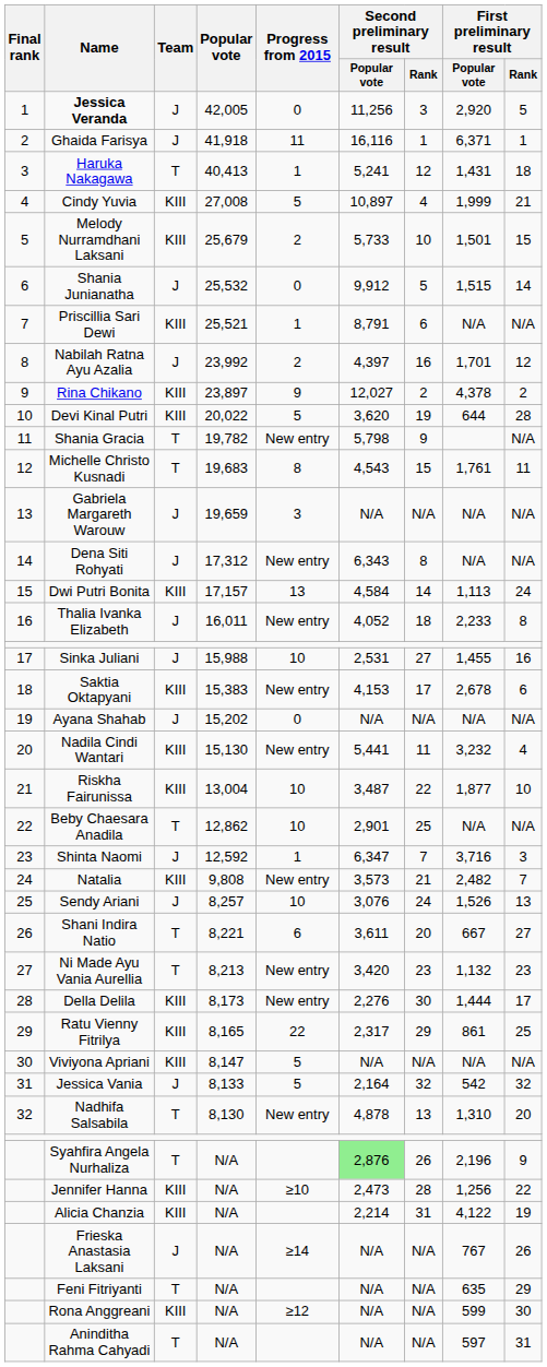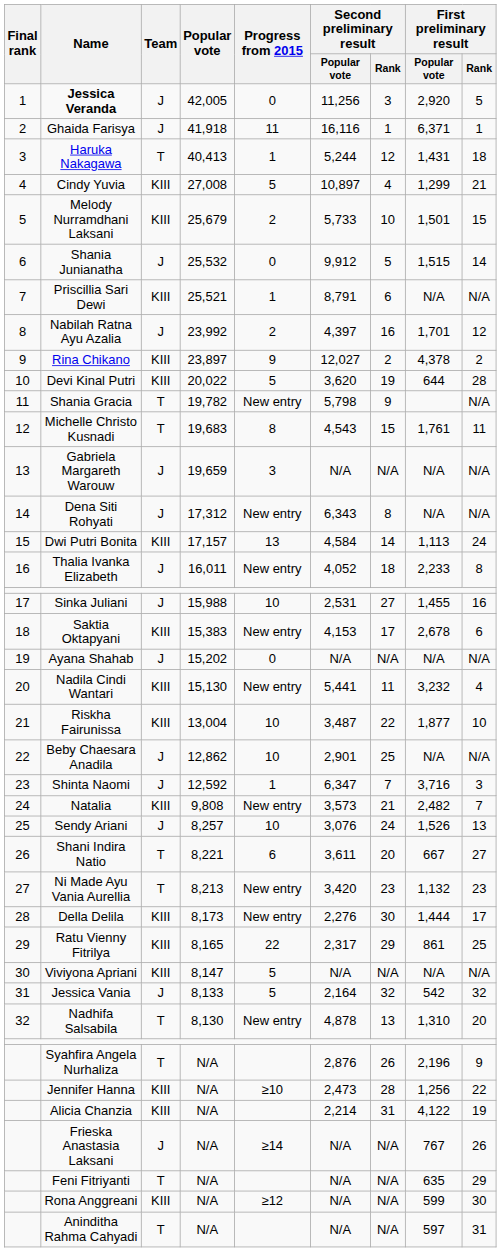 <table class="wikitable sortable" style="text-align:center">
 <tr>
 <th rowspan="2">Final<br>rank</th>
 <th rowspan="2">Name</th>
 <th rowspan="2">Team</th>
 <th rowspan="2">Popular<br>vote</th>
 <th rowspan="2">Progress from <a href='#'>2015</a></th>
 <th colspan="2">Second preliminary result</th>
 <th colspan="2">First preliminary result</th>
 </tr>
 <tr style="font-size:small;text-align:center;" class="sortable wikitable">
 <th>Popular vote</th>
 <th>Rank</th>
 <th>Popular vote</th>
 <th>Rank</th>
 </tr>
 <tr>
 <td>1</td>
 <td><strong>Jessica Veranda</strong></td>
 <td>J</td>
 <td>42,005</td>
 <td> 0</td>
 <td>11,256</td>
 <td>3</td>
 <td>2,920</td>
 <td>5</td>
 </tr>
 <tr>
 <td>2</td>
 <td>Ghaida Farisya</td>
 <td>J</td>
 <td>41,918</td>
 <td> 11</td>
 <td>16,116</td>
 <td>1</td>
 <td>6,371</td>
 <td>1</td>
 </tr>
 <tr>
 <td>3</td>
 <td><a href='#'>Haruka Nakagawa</a></td>
 <td>T</td>
 <td>40,413</td>
 <td> 1</td>
-<td>5,241</td>
+<td>5,244</td>
 <td>12</td>
 <td>1,431</td>
 <td>18</td>
 </tr>
 <tr>
 <td>4</td>
 <td>Cindy Yuvia</td>
 <td>KIII</td>
 <td>27,008</td>
 <td> 5</td>
 <td>10,897</td>
 <td>4</td>
-<td>1,999</td>
+<td>1,299</td>
 <td>21</td>
 </tr>
 <tr>
 <td>5</td>
 <td>Melody Nurramdhani Laksani</td>
 <td>KIII</td>
 <td>25,679</td>
 <td> 2</td>
 <td>5,733</td>
 <td>10</td>
 <td>1,501</td>
 <td>15</td>
 </tr>
 <tr>
 <td>6</td>
 <td>Shania Junianatha</td>
 <td>J</td>
 <td>25,532</td>
 <td> 0</td>
 <td>9,912</td>
 <td>5</td>
 <td>1,515</td>
 <td>14</td>
 </tr>
 <tr>
 <td>7</td>
 <td>Priscillia Sari Dewi</td>
 <td>KIII</td>
 <td>25,521</td>
 <td> 1</td>
 <td>8,791</td>
 <td>6</td>
 <td>N/A</td>
 <td>N/A</td>
 </tr>
 <tr>
 <td>8</td>
 <td>Nabilah Ratna Ayu Azalia</td>
 <td>J</td>
 <td>23,992</td>
 <td> 2</td>
 <td>4,397</td>
 <td>16</td>
 <td>1,701</td>
 <td>12</td>
 </tr>
 <tr>
 <td>9</td>
 <td><a href='#'>Rina Chikano</a></td>
 <td>KIII</td>
 <td>23,897</td>
 <td> 9</td>
 <td>12,027</td>
 <td>2</td>
 <td>4,378</td>
 <td>2</td>
 </tr>
 <tr>
 <td>10</td>
 <td>Devi Kinal Putri</td>
 <td>KIII</td>
 <td>20,022</td>
 <td> 5</td>
 <td>3,620</td>
 <td>19</td>
 <td>644</td>
 <td>28</td>
 </tr>
 <tr>
 <td>11</td>
 <td>Shania Gracia</td>
 <td>T</td>
 <td>19,782</td>
 <td>New entry</td>
 <td>5,798</td>
 <td>9</td>
 <td></td>
 <td>N/A</td>
 </tr>
 <tr>
 <td>12</td>
 <td>Michelle Christo Kusnadi</td>
 <td>T</td>
 <td>19,683</td>
 <td> 8</td>
 <td>4,543</td>
 <td>15</td>
 <td>1,761</td>
 <td>11</td>
 </tr>
 <tr>
 <td>13</td>
 <td>Gabriela Margareth Warouw</td>
 <td>J</td>
 <td>19,659</td>
 <td> 3</td>
 <td>N/A</td>
 <td>N/A</td>
 <td>N/A</td>
 <td>N/A</td>
 </tr>
 <tr>
 <td>14</td>
 <td>Dena Siti Rohyati</td>
 <td>J</td>
 <td>17,312</td>
 <td>New entry</td>
 <td>6,343</td>
 <td>8</td>
 <td>N/A</td>
 <td>N/A</td>
 </tr>
 <tr>
 <td>15</td>
 <td>Dwi Putri Bonita</td>
 <td>KIII</td>
 <td>17,157</td>
 <td> 13</td>
 <td>4,584</td>
 <td>14</td>
 <td>1,113</td>
 <td>24</td>
 </tr>
 <tr>
 <td>16</td>
 <td>Thalia Ivanka Elizabeth</td>
 <td>J</td>
 <td>16,011</td>
 <td>New entry</td>
 <td>4,052</td>
 <td>18</td>
 <td>2,233</td>
 <td>8</td>
 </tr>
 <tr>
 <td colspan=9></td>
 </tr>
 <tr>
 <td>17</td>
 <td>Sinka Juliani</td>
 <td>J</td>
 <td>15,988</td>
 <td> 10</td>
 <td>2,531</td>
 <td>27</td>
 <td>1,455</td>
 <td>16</td>
 </tr>
 <tr>
 <td>18</td>
 <td>Saktia Oktapyani</td>
 <td>KIII</td>
 <td>15,383</td>
 <td>New entry</td>
 <td>4,153</td>
 <td>17</td>
 <td>2,678</td>
 <td>6</td>
 </tr>
 <tr>
 <td>19</td>
 <td>Ayana Shahab</td>
 <td>J</td>
 <td>15,202</td>
 <td> 0</td>
 <td>N/A</td>
 <td>N/A</td>
 <td>N/A</td>
 <td>N/A</td>
 </tr>
 <tr>
 <td>20</td>
 <td>Nadila Cindi Wantari</td>
 <td>KIII</td>
 <td>15,130</td>
 <td>New entry</td>
 <td>5,441</td>
 <td>11</td>
 <td>3,232</td>
 <td>4</td>
 </tr>
 <tr>
 <td>21</td>
 <td>Riskha Fairunissa</td>
 <td>KIII</td>
 <td>13,004</td>
 <td> 10</td>
 <td>3,487</td>
 <td>22</td>
 <td>1,877</td>
 <td>10</td>
 </tr>
 <tr>
 <td>22</td>
 <td>Beby Chaesara Anadila</td>
-<td>T</td>
+<td>J</td>
 <td>12,862</td>
 <td> 10</td>
 <td>2,901</td>
 <td>25</td>
 <td>N/A</td>
 <td>N/A</td>
 </tr>
 <tr>
 <td>23</td>
 <td>Shinta Naomi</td>
 <td>J</td>
 <td>12,592</td>
 <td> 1</td>
 <td>6,347</td>
 <td>7</td>
 <td>3,716</td>
 <td>3</td>
 </tr>
 <tr>
 <td>24</td>
 <td>Natalia</td>
 <td>KIII</td>
 <td>9,808</td>
 <td>New entry</td>
 <td>3,573</td>
 <td>21</td>
 <td>2,482</td>
 <td>7</td>
 </tr>
 <tr>
 <td>25</td>
 <td>Sendy Ariani</td>
 <td>J</td>
 <td>8,257</td>
 <td> 10</td>
 <td>3,076</td>
 <td>24</td>
 <td>1,526</td>
 <td>13</td>
 </tr>
 <tr>
 <td>26</td>
 <td>Shani Indira Natio</td>
 <td>T</td>
 <td>8,221</td>
 <td> 6</td>
 <td>3,611</td>
 <td>20</td>
 <td>667</td>
 <td>27</td>
 </tr>
 <tr>
 <td>27</td>
 <td>Ni Made Ayu Vania Aurellia</td>
 <td>T</td>
 <td>8,213</td>
 <td>New entry</td>
 <td>3,420</td>
 <td>23</td>
 <td>1,132</td>
 <td>23</td>
 </tr>
 <tr>
 <td>28</td>
 <td>Della Delila</td>
 <td>KIII</td>
 <td>8,173</td>
 <td>New entry</td>
 <td>2,276</td>
 <td>30</td>
 <td>1,444</td>
 <td>17</td>
 </tr>
 <tr>
 <td>29</td>
 <td>Ratu Vienny Fitrilya</td>
 <td>KIII</td>
 <td>8,165</td>
 <td> 22</td>
 <td>2,317</td>
 <td>29</td>
 <td>861</td>
 <td>25</td>
 </tr>
 <tr>
 <td>30</td>
 <td>Viviyona Apriani</td>
 <td>KIII</td>
 <td>8,147</td>
 <td> 5</td>
 <td>N/A</td>
 <td>N/A</td>
 <td>N/A</td>
 <td>N/A</td>
 </tr>
 <tr>
 <td>31</td>
 <td>Jessica Vania</td>
 <td>J</td>
 <td>8,133</td>
 <td> 5</td>
 <td>2,164</td>
 <td>32</td>
 <td>542</td>
 <td>32</td>
 </tr>
 <tr>
 <td>32</td>
 <td>Nadhifa Salsabila</td>
 <td>T</td>
 <td>8,130</td>
 <td>New entry</td>
 <td>4,878</td>
 <td>13</td>
 <td>1,310</td>
 <td>20</td>
 </tr>
 <tr>
 <td colspan=9></td>
 </tr>
 <tr>
 <td></td>
 <td>Syahfira Angela Nurhaliza</td>
 <td>T</td>
 <td>N/A</td>
 <td></td>
-<td style="background: lightgreen;">2,876</td>
+<td>2,876</td>
 <td>26</td>
 <td>2,196</td>
 <td>9</td>
 </tr>
 <tr>
 <td></td>
 <td>Jennifer Hanna</td>
 <td>KIII</td>
 <td>N/A</td>
 <td> ≥10</td>
 <td>2,473</td>
 <td>28</td>
 <td>1,256</td>
 <td>22</td>
 </tr>
 <tr>
 <td></td>
 <td>Alicia Chanzia</td>
 <td>KIII</td>
 <td>N/A</td>
 <td></td>
 <td>2,214</td>
 <td>31</td>
 <td>4,122</td>
 <td>19</td>
 </tr>
 <tr>
 <td></td>
 <td>Frieska Anastasia Laksani</td>
 <td>J</td>
 <td>N/A</td>
 <td> ≥14</td>
 <td>N/A</td>
 <td>N/A</td>
 <td>767</td>
 <td>26</td>
 </tr>
 <tr>
 <td></td>
 <td>Feni Fitriyanti</td>
 <td>T</td>
 <td>N/A</td>
 <td></td>
 <td>N/A</td>
 <td>N/A</td>
 <td>635</td>
 <td>29</td>
 </tr>
 <tr>
 <td></td>
 <td>Rona Anggreani</td>
 <td>KIII</td>
 <td>N/A</td>
 <td> ≥12</td>
 <td>N/A</td>
 <td>N/A</td>
 <td>599</td>
 <td>30</td>
 </tr>
 <tr>
 <td></td>
 <td>Aninditha Rahma Cahyadi</td>
 <td>T</td>
 <td>N/A</td>
 <td></td>
 <td>N/A</td>
 <td>N/A</td>
 <td>597</td>
 <td>31</td>
 </tr>
 </table>
